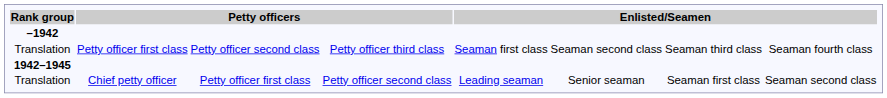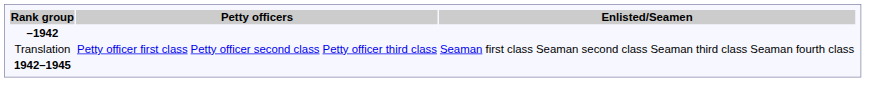 <table style="border:1px solid #8888aa; background-color:#f7f8ff; padding:5px; font-size:95%; margin: 0px 12px 12px 0px;">
 <tr bgcolor="#CCCCCC" style="text-align:center;">
 <th>Rank group</th>
 <th colspan=3>Petty officers</th>
 <th colspan=4>Enlisted/Seamen</th>
 </tr>
 <tr style="text-align:center;">
 <td rowspan=2><strong>–1942</strong></td>
 <td></td>
 <td></td>
 <td></td>
 <td></td>
 <td></td>
 <td></td>
 <td></td>
 </tr>
 <tr style="text-align:center;">
 <td></td>
 <td></td>
 <td></td>
 <td></td>
 <td></td>
 <td></td>
 <td></td>
 </tr>
 <tr style="text-align:center;">
 <td>Translation</td>
 <td><a href='#'>Petty officer first class</a></td>
 <td><a href='#'>Petty officer second class</a></td>
 <td><a href='#'>Petty officer third class</a></td>
 <td><a href='#'>Seaman</a> first class</td>
 <td>Seaman second class</td>
 <td>Seaman third class</td>
 <td>Seaman fourth class</td>
 </tr>
 <tr style="text-align:center;">
 <td rowspan=2><strong>1942–1945</strong></td>
 <td></td>
 <td></td>
 <td></td>
 <td></td>
 <td></td>
 <td></td>
 <td></td>
 </tr>
 <tr style="text-align:center;">
 <td></td>
 <td></td>
 <td></td>
 <td></td>
 <td></td>
 <td></td>
 <td></td>
 </tr>
-<tr style="text-align:center;">
-<td>Translation</td>
-<td><a href='#'>Chief petty officer</a></td>
-<td><a href='#'>Petty officer first class</a></td>
-<td><a href='#'>Petty officer second class</a></td>
-<td><a href='#'>Leading seaman</a></td>
-<td>Senior seaman</td>
-<td>Seaman first class</td>
-<td>Seaman second class</td>
-</tr>
 </table>
